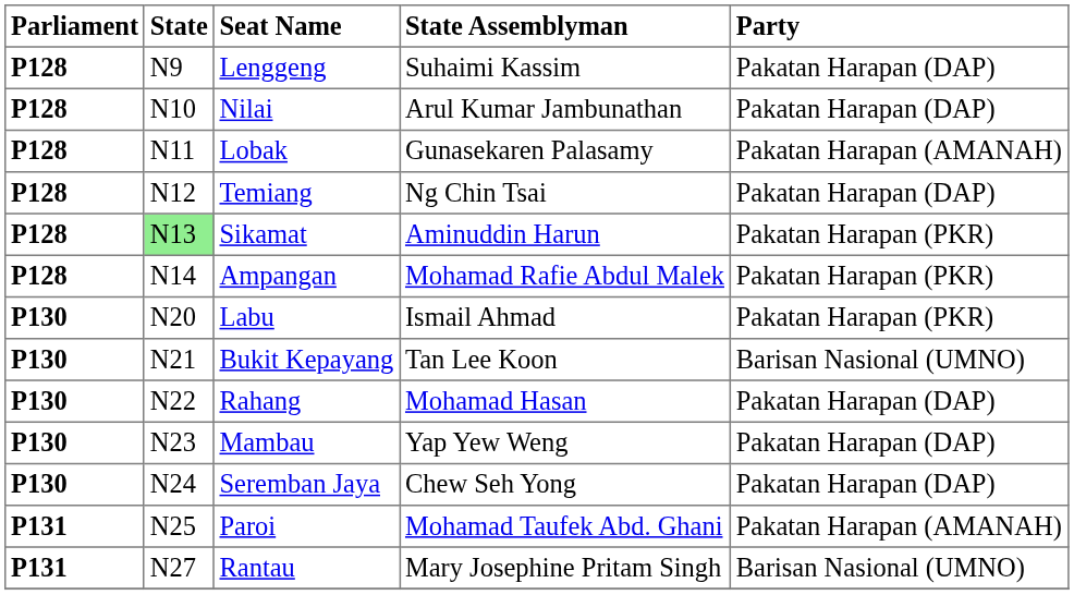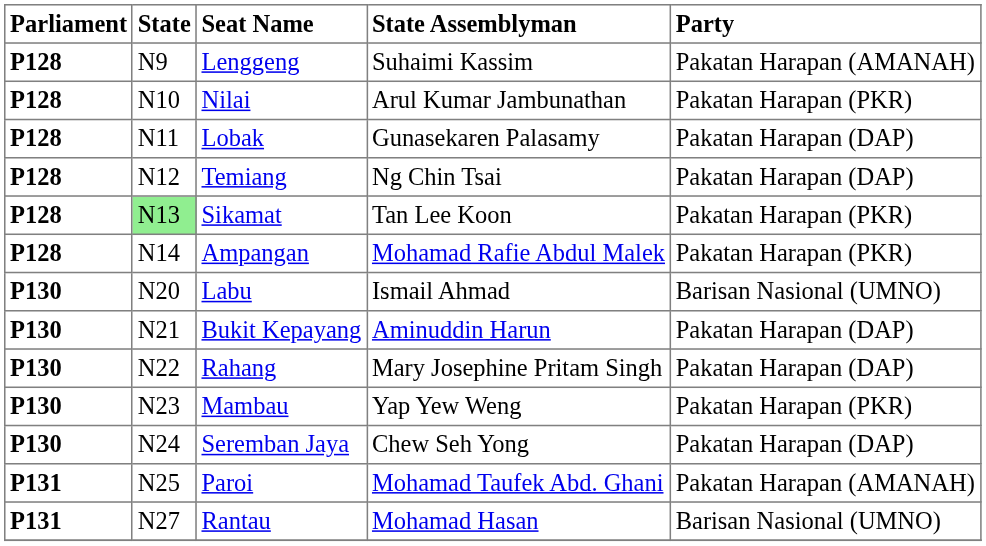 <table class="toccolours sortable" cellpadding="3" border="1" style="border-collapse:collapse; text-align: left;">
 <tr>
 <th align="center">Parliament</th>
 <th>State</th>
 <th>Seat Name</th>
 <th>State Assemblyman</th>
 <th>Party</th>
 </tr>
 <tr>
 <th align="left">P128</th>
 <td>N9</td>
 <td><a href='#'>Lenggeng</a></td>
 <td>Suhaimi Kassim</td>
-<td>Pakatan Harapan (DAP)</td>
+<td>Pakatan Harapan (AMANAH)</td>
 </tr>
 <tr>
 <th align="left">P128</th>
 <td>N10</td>
 <td><a href='#'>Nilai</a></td>
 <td>Arul Kumar Jambunathan</td>
-<td>Pakatan Harapan (DAP)</td>
+<td>Pakatan Harapan (PKR)</td>
 </tr>
 <tr>
 <th align="left">P128</th>
 <td>N11</td>
 <td><a href='#'>Lobak</a></td>
 <td>Gunasekaren Palasamy</td>
-<td>Pakatan Harapan (AMANAH)</td>
+<td>Pakatan Harapan (DAP)</td>
 </tr>
 <tr>
 <th align="left">P128</th>
 <td>N12</td>
 <td><a href='#'>Temiang</a></td>
 <td>Ng Chin Tsai</td>
 <td>Pakatan Harapan (DAP)</td>
 </tr>
 <tr>
 <th align="left">P128</th>
 <td style="background: lightgreen;">N13</td>
 <td><a href='#'>Sikamat</a></td>
-<td><a href='#'>Aminuddin Harun</a></td>
+<td>Tan Lee Koon</td>
 <td>Pakatan Harapan (PKR)</td>
 </tr>
 <tr>
 <th align="left">P128</th>
 <td>N14</td>
 <td><a href='#'>Ampangan</a></td>
 <td><a href='#'>Mohamad Rafie Abdul Malek</a></td>
 <td>Pakatan Harapan (PKR)</td>
 </tr>
 <tr>
 <th>P130</th>
 <td>N20</td>
 <td><a href='#'>Labu</a></td>
 <td>Ismail Ahmad</td>
-<td>Pakatan Harapan (PKR)</td>
+<td>Barisan Nasional (UMNO)</td>
 </tr>
 <tr>
 <th>P130</th>
 <td>N21</td>
 <td><a href='#'>Bukit Kepayang</a></td>
-<td>Tan Lee Koon</td>
-<td>Barisan Nasional (UMNO)</td>
+<td><a href='#'>Aminuddin Harun</a></td>
+<td>Pakatan Harapan (DAP)</td>
 </tr>
 <tr>
 <th>P130</th>
 <td>N22</td>
 <td><a href='#'>Rahang</a></td>
-<td><a href='#'>Mohamad Hasan</a></td>
+<td>Mary Josephine Pritam Singh</td>
 <td>Pakatan Harapan (DAP)</td>
 </tr>
 <tr>
 <th>P130</th>
 <td>N23</td>
 <td><a href='#'>Mambau</a></td>
 <td>Yap Yew Weng</td>
-<td>Pakatan Harapan (DAP)</td>
+<td>Pakatan Harapan (PKR)</td>
 </tr>
 <tr>
 <th>P130</th>
 <td>N24</td>
 <td><a href='#'>Seremban Jaya</a></td>
 <td>Chew Seh Yong</td>
 <td>Pakatan Harapan (DAP)</td>
 </tr>
 <tr>
 <th>P131</th>
 <td>N25</td>
 <td><a href='#'>Paroi</a></td>
 <td><a href='#'>Mohamad Taufek Abd. Ghani</a></td>
 <td>Pakatan Harapan (AMANAH)</td>
 </tr>
 <tr>
 <th>P131</th>
 <td>N27</td>
 <td><a href='#'>Rantau</a></td>
-<td>Mary Josephine Pritam Singh</td>
+<td><a href='#'>Mohamad Hasan</a></td>
 <td>Barisan Nasional (UMNO)</td>
 </tr>
 <tr>
 </tr>
 </table>
